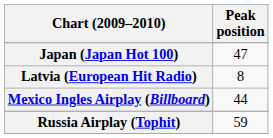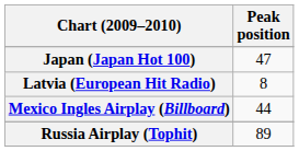 <table class="wikitable sortable plainrowheaders" style="text-align:center">
 <tr>
 <th>Chart (2009–2010)</th>
 <th>Peak<br>position</th>
 </tr>
 <tr>
 </tr>
 <tr>
 </tr>
 <tr>
 </tr>
 <tr>
 </tr>
 <tr>
 </tr>
 <tr>
 </tr>
 <tr>
 </tr>
 <tr>
 <th scope="row">Japan (<a href='#'>Japan Hot 100</a>)</th>
 <td>47</td>
 </tr>
 <tr>
 <th scope="row">Latvia (<a href='#'>European Hit Radio</a>)</th>
 <td>8</td>
 </tr>
 <tr>
 <th scope="row"><a href='#'>Mexico Ingles Airplay</a> (<a href='#'><em>Billboard</em></a>)</th>
 <td>44</td>
 </tr>
 <tr>
 </tr>
 <tr>
 </tr>
 <tr>
 </tr>
 <tr>
 <th scope="row">Russia Airplay (<a href='#'>Tophit</a>)</th>
-<td>59</td>
+<td>89</td>
 </tr>
 <tr>
 </tr>
 <tr>
 </tr>
 <tr>
 </tr>
 <tr>
 </tr>
 <tr>
 </tr>
 <tr>
 </tr>
 <tr>
 </tr>
 <tr>
 </tr>
 </table>
